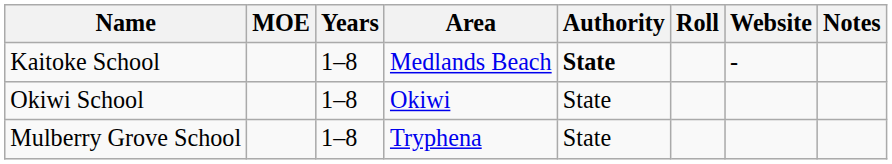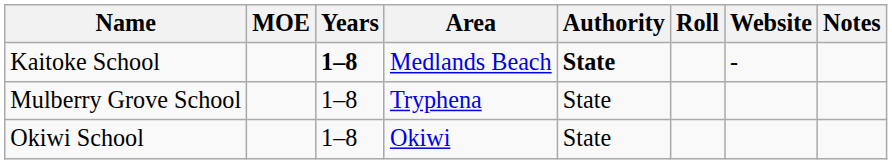 <table class="wikitable sortable">
 <tr>
 <th>Name</th>
 <th>MOE</th>
 <th>Years</th>
 <th>Area</th>
 <th>Authority</th>
 <th>Roll</th>
 <th>Website</th>
 <th>Notes</th>
 </tr>
 <tr>
 <td>Kaitoke School</td>
 <td></td>
-<td>1–8</td>
+<td><strong>1–8</strong></td>
 <td><a href='#'>Medlands Beach</a></td>
 <td><strong>State</strong></td>
 <td></td>
 <td>-</td>
+<td></td>
+</tr>
+<tr>
+<td>Mulberry Grove School</td>
+<td></td>
+<td>1–8</td>
+<td><a href='#'>Tryphena</a></td>
+<td>State</td>
+<td></td>
+<td></td>
 <td></td>
 </tr>
 <tr>
 <td>Okiwi School</td>
 <td></td>
 <td>1–8</td>
 <td><a href='#'>Okiwi</a></td>
 <td>State</td>
 <td></td>
 <td></td>
 <td></td>
 </tr>
-<tr>
-<td>Mulberry Grove School</td>
-<td></td>
-<td>1–8</td>
-<td><a href='#'>Tryphena</a></td>
-<td>State</td>
-<td></td>
-<td></td>
-<td></td>
-</tr>
 </table>
